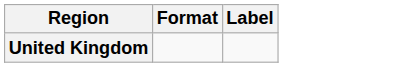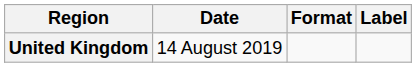 <table class="wikitable plainrowheaders">
 <tr>
 <th scope="col">Region</th>
+<th scope="col">Date</th>
 <th scope="col">Format</th>
 <th scope="col">Label</th>
 </tr>
 <tr>
 <th scope="row">United Kingdom</th>
+<td>14 August 2019</td>
 <td></td>
 <td></td>
 </tr>
 </table>
